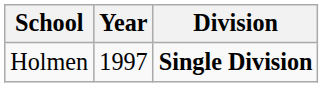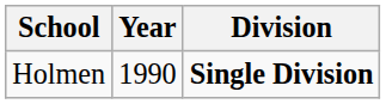 <table class="wikitable">
 <tr>
 <th>School</th>
 <th>Year</th>
 <th>Division</th>
 </tr>
 <tr>
 <td>Holmen</td>
-<td>1997</td>
+<td>1990</td>
 <td><strong>Single Division</strong></td>
 </tr>
 </table>
